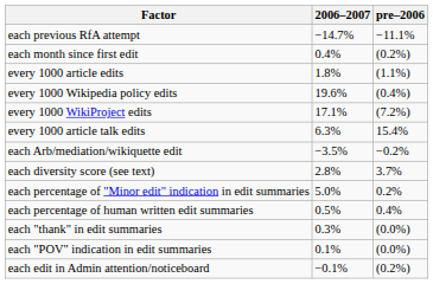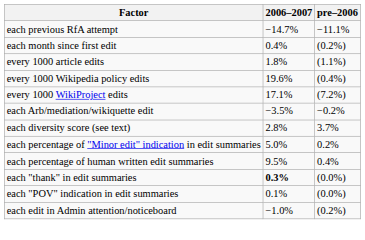 <table class="wikitable">
 <tr>
 <th>Factor</th>
 <th>2006–2007</th>
 <th>pre–2006</th>
 </tr>
 <tr>
 <td>each previous RfA attempt</td>
 <td>−14.7%</td>
 <td>−11.1%</td>
 </tr>
 <tr>
 <td>each month since first edit</td>
 <td>0.4%</td>
 <td>(0.2%)</td>
 </tr>
 <tr>
 <td>every 1000 article edits</td>
 <td>1.8%</td>
 <td>(1.1%)</td>
 </tr>
 <tr>
 <td>every 1000 Wikipedia policy edits</td>
 <td>19.6%</td>
 <td>(0.4%)</td>
 </tr>
 <tr>
 <td>every 1000 <a href='#'>WikiProject</a> edits</td>
 <td>17.1%</td>
 <td>(7.2%)</td>
 </tr>
 <tr>
-<td>every 1000 article talk edits</td>
-<td>6.3%</td>
-<td>15.4%</td>
-</tr>
-<tr>
 <td>each Arb/mediation/wikiquette edit</td>
 <td>−3.5%</td>
 <td>−0.2%</td>
 </tr>
 <tr>
 <td>each diversity score (see text)</td>
 <td>2.8%</td>
 <td>3.7%</td>
 </tr>
 <tr>
 <td>each percentage of <a href='#'>"Minor edit" indication</a> in edit summaries</td>
 <td>5.0%</td>
 <td>0.2%</td>
 </tr>
 <tr>
 <td>each percentage of human written edit summaries</td>
-<td>0.5%</td>
+<td>9.5%</td>
 <td>0.4%</td>
 </tr>
 <tr>
 <td>each "thank" in edit summaries</td>
-<td>0.3%</td>
+<td><strong>0.3%</strong></td>
 <td>(0.0%)</td>
 </tr>
 <tr>
 <td>each "POV" indication in edit summaries</td>
 <td>0.1%</td>
 <td>(0.0%)</td>
 </tr>
 <tr>
 <td>each edit in Admin attention/noticeboard</td>
-<td>−0.1%</td>
+<td>−1.0%</td>
 <td>(0.2%)</td>
 </tr>
 </table>
